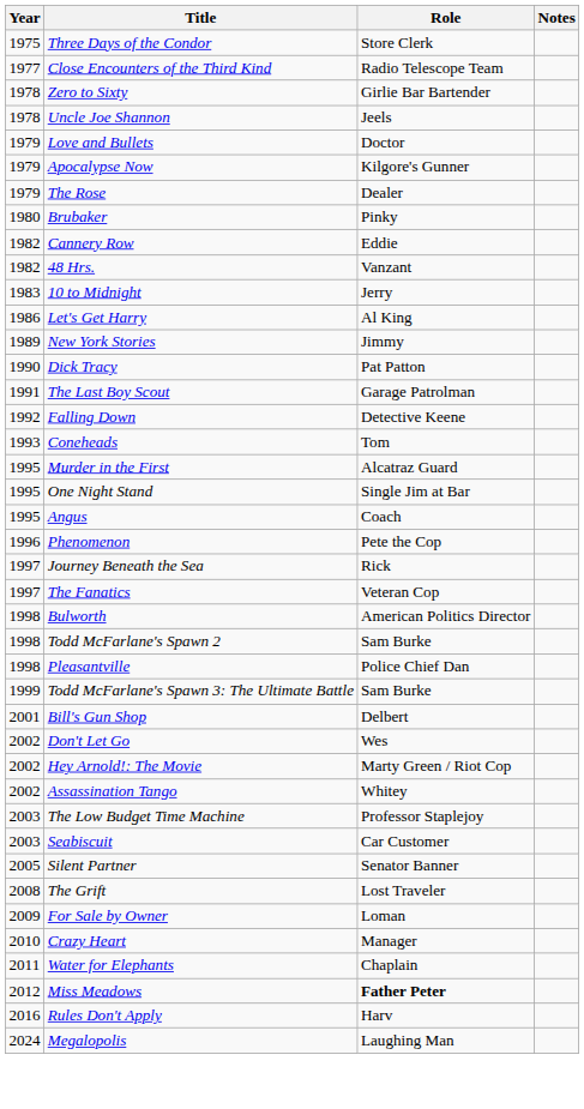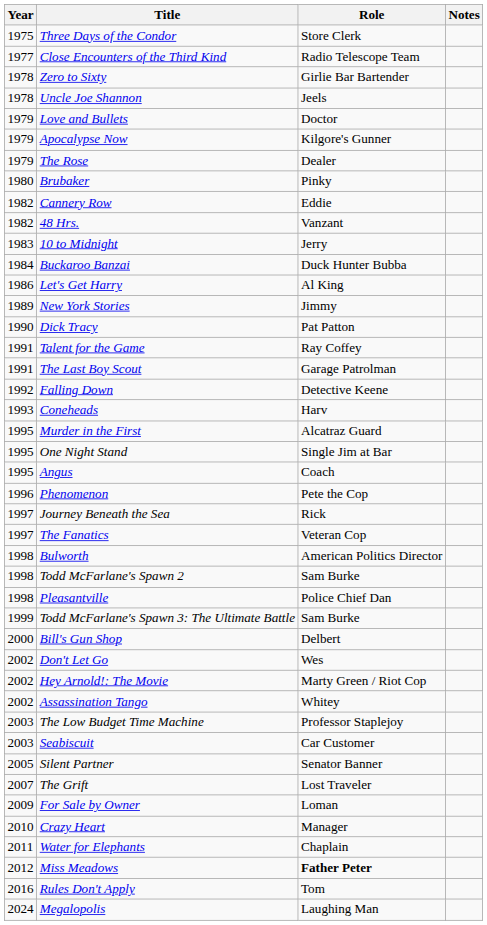 <table class="wikitable sortable">
 <tr>
 <th>Year</th>
 <th>Title</th>
 <th>Role</th>
 <th>Notes</th>
 </tr>
 <tr>
 <td>1975</td>
 <td><em><a href='#'>Three Days of the Condor</a></em></td>
 <td>Store Clerk</td>
 <td></td>
 </tr>
 <tr>
 <td>1977</td>
 <td><em><a href='#'>Close Encounters of the Third Kind</a></em></td>
 <td>Radio Telescope Team</td>
 <td></td>
 </tr>
 <tr>
 <td>1978</td>
 <td><em><a href='#'>Zero to Sixty</a></em></td>
 <td>Girlie Bar Bartender</td>
 <td></td>
 </tr>
 <tr>
 <td>1978</td>
 <td><em><a href='#'>Uncle Joe Shannon</a></em></td>
 <td>Jeels</td>
 <td></td>
 </tr>
 <tr>
 <td>1979</td>
 <td><a href='#'><em>Love and Bullets</em></a></td>
 <td>Doctor</td>
 <td></td>
 </tr>
 <tr>
 <td>1979</td>
 <td><em><a href='#'>Apocalypse Now</a></em></td>
 <td>Kilgore's Gunner</td>
 <td></td>
 </tr>
 <tr>
 <td>1979</td>
 <td><a href='#'><em>The Rose</em></a></td>
 <td>Dealer</td>
 <td></td>
 </tr>
 <tr>
 <td>1980</td>
 <td><em><a href='#'>Brubaker</a></em></td>
 <td>Pinky</td>
 <td></td>
 </tr>
 <tr>
 <td>1982</td>
 <td><a href='#'><em>Cannery Row</em></a></td>
 <td>Eddie</td>
 <td></td>
 </tr>
 <tr>
 <td>1982</td>
 <td><em><a href='#'>48 Hrs.</a></em></td>
 <td>Vanzant</td>
 <td></td>
 </tr>
 <tr>
 <td>1983</td>
 <td><em><a href='#'>10 to Midnight</a></em></td>
 <td>Jerry</td>
 <td></td>
 </tr>
 <tr>
+<td>1984</td>
+<td><a href='#'><em>Buckaroo Banzai</em></a></td>
+<td>Duck Hunter Bubba</td>
+<td></td>
+</tr>
+<tr>
 <td>1986</td>
 <td><em><a href='#'>Let's Get Harry</a></em></td>
 <td>Al King</td>
 <td></td>
 </tr>
 <tr>
 <td>1989</td>
 <td><em><a href='#'>New York Stories</a></em></td>
 <td>Jimmy</td>
 <td></td>
 </tr>
 <tr>
 <td>1990</td>
 <td><a href='#'><em>Dick Tracy</em></a></td>
 <td>Pat Patton</td>
 <td></td>
 </tr>
 <tr>
 <td>1991</td>
+<td><em><a href='#'>Talent for the Game</a></em></td>
+<td>Ray Coffey</td>
+<td></td>
+</tr>
+<tr>
+<td>1991</td>
 <td><em><a href='#'>The Last Boy Scout</a></em></td>
 <td>Garage Patrolman</td>
 <td></td>
 </tr>
 <tr>
 <td>1992</td>
 <td><em><a href='#'>Falling Down</a></em></td>
 <td>Detective Keene</td>
 <td></td>
 </tr>
 <tr>
 <td>1993</td>
 <td><a href='#'><em>Coneheads</em></a></td>
-<td>Tom</td>
+<td>Harv</td>
 <td></td>
 </tr>
 <tr>
 <td>1995</td>
 <td><a href='#'><em>Murder in the First</em></a></td>
 <td>Alcatraz Guard</td>
 <td></td>
 </tr>
 <tr>
 <td>1995</td>
 <td><em>One Night Stand</em></td>
 <td>Single Jim at Bar</td>
 <td></td>
 </tr>
 <tr>
 <td>1995</td>
 <td><a href='#'><em>Angus</em></a></td>
 <td>Coach</td>
 <td></td>
 </tr>
 <tr>
 <td>1996</td>
 <td><a href='#'><em>Phenomenon</em></a></td>
 <td>Pete the Cop</td>
 <td></td>
 </tr>
 <tr>
 <td>1997</td>
 <td><em>Journey Beneath the Sea</em></td>
 <td>Rick</td>
 <td></td>
 </tr>
 <tr>
 <td>1997</td>
 <td><a href='#'><em>The Fanatics</em></a></td>
 <td>Veteran Cop</td>
 <td></td>
 </tr>
 <tr>
 <td>1998</td>
 <td><em><a href='#'>Bulworth</a></em></td>
 <td>American Politics Director</td>
 <td></td>
 </tr>
 <tr>
 <td>1998</td>
 <td><em>Todd McFarlane's Spawn 2</em></td>
 <td>Sam Burke</td>
 <td></td>
 </tr>
 <tr>
 <td>1998</td>
 <td><a href='#'><em>Pleasantville</em></a></td>
 <td>Police Chief Dan</td>
 <td></td>
 </tr>
 <tr>
 <td>1999</td>
 <td><em>Todd McFarlane's Spawn 3: The Ultimate Battle</em></td>
 <td>Sam Burke</td>
 <td></td>
 </tr>
 <tr>
-<td>2001</td>
+<td>2000</td>
 <td><em><a href='#'>Bill's Gun Shop</a></em></td>
 <td>Delbert</td>
 <td></td>
 </tr>
 <tr>
 <td>2002</td>
 <td><a href='#'><em>Don't Let Go</em></a></td>
 <td>Wes</td>
 <td></td>
 </tr>
 <tr>
 <td>2002</td>
 <td><em><a href='#'>Hey Arnold!: The Movie</a></em></td>
 <td>Marty Green / Riot Cop</td>
 <td></td>
 </tr>
 <tr>
 <td>2002</td>
 <td><em><a href='#'>Assassination Tango</a></em></td>
 <td>Whitey</td>
 <td></td>
 </tr>
 <tr>
 <td>2003</td>
 <td><em>The Low Budget Time Machine</em></td>
 <td>Professor Staplejoy</td>
 <td></td>
 </tr>
 <tr>
 <td>2003</td>
 <td><a href='#'><em>Seabiscuit</em></a></td>
 <td>Car Customer</td>
 <td></td>
 </tr>
 <tr>
 <td>2005</td>
 <td><em>Silent Partner</em></td>
 <td>Senator Banner</td>
 <td></td>
 </tr>
 <tr>
-<td>2008</td>
+<td>2007</td>
 <td><em>The Grift</em></td>
 <td>Lost Traveler</td>
 <td></td>
 </tr>
 <tr>
 <td>2009</td>
 <td><a href='#'><em>For Sale by Owner</em></a></td>
 <td>Loman</td>
 <td></td>
 </tr>
 <tr>
 <td>2010</td>
 <td><em><a href='#'>Crazy Heart</a></em></td>
 <td>Manager</td>
 <td></td>
 </tr>
 <tr>
 <td>2011</td>
 <td><a href='#'><em>Water for Elephants</em></a></td>
 <td>Chaplain</td>
 <td></td>
 </tr>
 <tr>
 <td>2012</td>
 <td><em><a href='#'>Miss Meadows</a></em></td>
 <td><strong>Father Peter</strong></td>
 <td></td>
 </tr>
 <tr>
 <td>2016</td>
 <td><em><a href='#'>Rules Don't Apply</a></em></td>
-<td>Harv</td>
+<td>Tom</td>
 <td></td>
 </tr>
 <tr>
 <td>2024</td>
 <td><em><a href='#'>Megalopolis</a></em></td>
 <td>Laughing Man</td>
 <td></td>
 </tr>
 </table>
